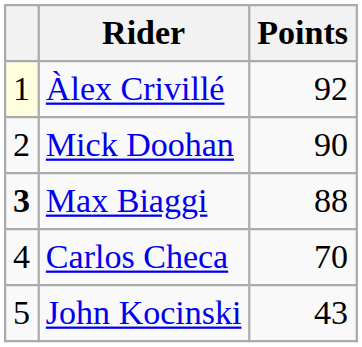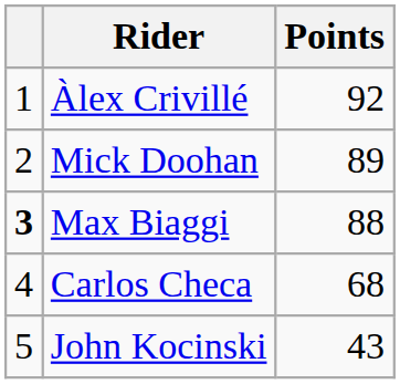 <table class="wikitable" style="font-size: 95%;">
 <tr>
 <th></th>
 <th>Rider</th>
 <th>Points</th>
 </tr>
 <tr>
-<td align=center style="background: lightyellow;">1</td>
+<td align=center>1</td>
 <td> <a href='#'>Àlex Crivillé</a></td>
 <td align=right>92</td>
 </tr>
 <tr>
 <td align=center>2</td>
 <td> <a href='#'>Mick Doohan</a></td>
-<td align=right>90</td>
+<td align=right>89</td>
 </tr>
 <tr>
 <td align=center><strong>3</strong></td>
 <td> <a href='#'>Max Biaggi</a></td>
 <td align=right>88</td>
 </tr>
 <tr>
 <td align=center>4</td>
 <td> <a href='#'>Carlos Checa</a></td>
-<td align=right>70</td>
+<td align=right>68</td>
 </tr>
 <tr>
 <td align=center>5</td>
 <td> <a href='#'>John Kocinski</a></td>
 <td align=right>43</td>
 </tr>
 </table>
